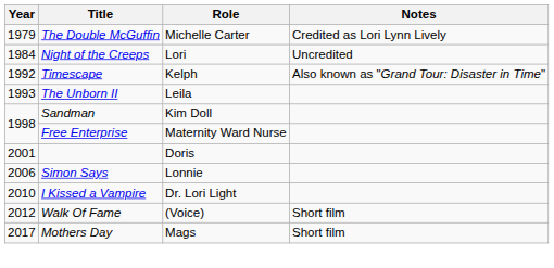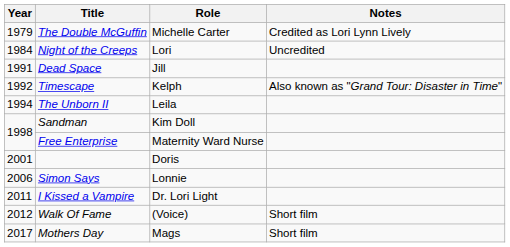 <table class="wikitable">
 <tr>
 <th>Year</th>
 <th>Title</th>
 <th>Role</th>
 <th>Notes</th>
 </tr>
 <tr>
 <td>1979</td>
 <td><em><a href='#'>The Double McGuffin</a></em></td>
 <td>Michelle Carter</td>
 <td>Credited as Lori Lynn Lively</td>
 </tr>
 <tr>
 <td>1984</td>
 <td><em><a href='#'>Night of the Creeps</a></em></td>
 <td>Lori</td>
 <td>Uncredited</td>
 </tr>
 <tr>
+<td>1991</td>
+<td><em><a href='#'>Dead Space</a></em></td>
+<td>Jill</td>
+<td></td>
+</tr>
+<tr>
 <td>1992</td>
 <td><em><a href='#'>Timescape</a></em></td>
 <td>Kelph</td>
 <td>Also known as "<em>Grand Tour: Disaster in Time</em>"</td>
 </tr>
 <tr>
-<td>1993</td>
+<td>1994</td>
 <td><em><a href='#'>The Unborn II</a></em></td>
 <td>Leila</td>
 <td></td>
 </tr>
 <tr>
 <td rowspan="2">1998</td>
 <td><em>Sandman</em></td>
 <td>Kim Doll</td>
 <td></td>
 </tr>
 <tr>
 <td><em><a href='#'>Free Enterprise</a></em></td>
 <td>Maternity Ward Nurse</td>
 <td></td>
 </tr>
 <tr>
 <td>2001</td>
 <td><em></em></td>
 <td>Doris</td>
 <td></td>
 </tr>
 <tr>
 <td>2006</td>
 <td><em><a href='#'>Simon Says</a></em></td>
 <td>Lonnie</td>
 <td></td>
 </tr>
 <tr>
-<td>2010</td>
+<td>2011</td>
 <td><em><a href='#'>I Kissed a Vampire</a></em></td>
 <td>Dr. Lori Light</td>
 <td></td>
 </tr>
 <tr>
 <td>2012</td>
 <td><em>Walk Of Fame</em></td>
 <td>(Voice)</td>
 <td>Short film</td>
 </tr>
 <tr>
 <td>2017</td>
 <td><em>Mothers Day</em></td>
 <td>Mags</td>
 <td>Short film</td>
 </tr>
 </table>
